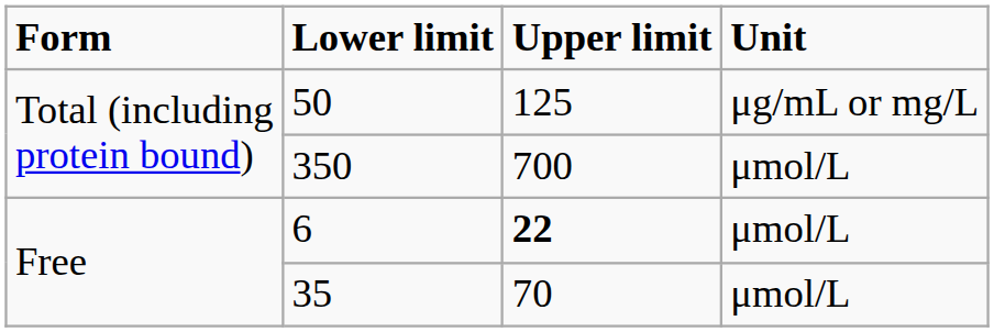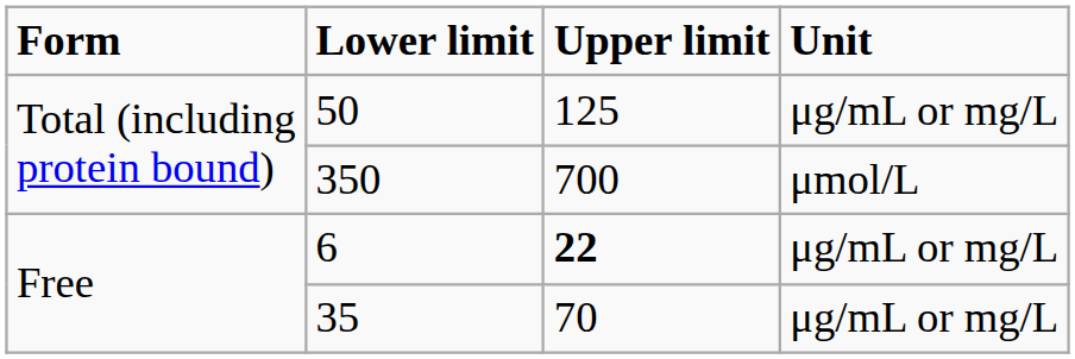 <table class="wikitable" align="right">
 <tr>
 <td><strong>Form</strong></td>
 <td><strong>Lower limit</strong></td>
 <td><strong>Upper limit</strong></td>
 <td><strong>Unit</strong></td>
 </tr>
 <tr>
 <td rowspan=2>Total (including<br> <a href='#'>protein bound</a>)</td>
 <td>50</td>
 <td>125</td>
 <td>μg/mL or mg/L</td>
 </tr>
 <tr>
 <td>350</td>
 <td>700</td>
 <td>μmol/L</td>
 </tr>
 <tr>
 <td rowspan=2>Free</td>
 <td>6</td>
 <td><strong>22</strong></td>
-<td>μmol/L</td>
+<td>μg/mL or mg/L</td>
 </tr>
 <tr>
 <td>35</td>
 <td>70</td>
-<td>μmol/L</td>
+<td>μg/mL or mg/L</td>
 </tr>
 </table>
